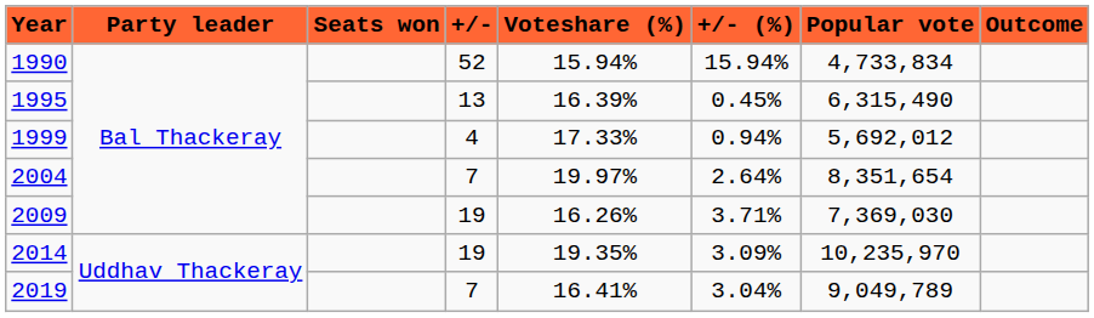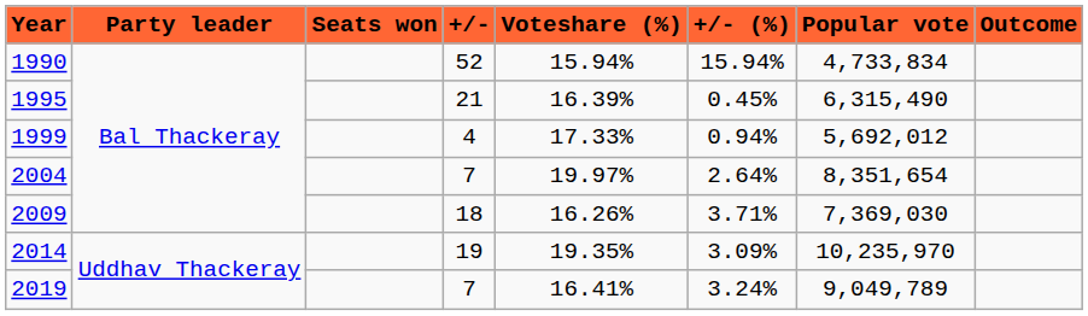 <table class="wikitable sortable">
 <tr>
 <th style="background:#FF6634; color:black;">Year</th>
 <th style="background:#FF6634; color:black;">Party leader</th>
 <th style="background:#FF6634; color:black;">Seats won</th>
 <th style="background:#FF6634; color:black;">+/-</th>
 <th style="background:#FF6634; color:black;">Voteshare (%)</th>
 <th style="background:#FF6634; color:black;">+/- (%)</th>
 <th style="background:#FF6634; color:black;">Popular vote</th>
 <th style="background:#FF6634; color:black;">Outcome</th>
 </tr>
 <tr style="text-align:center;">
 <td><a href='#'>1990</a></td>
 <td rowspan=5><a href='#'>Bal Thackeray</a></td>
 <td></td>
 <td> 52</td>
 <td>15.94%</td>
 <td> 15.94%</td>
 <td>4,733,834</td>
 <td></td>
 </tr>
 <tr style="text-align:center;">
 <td><a href='#'>1995</a></td>
 <td></td>
-<td> 13</td>
+<td> 21</td>
 <td>16.39%</td>
 <td> 0.45%</td>
 <td>6,315,490</td>
 <td></td>
 </tr>
 <tr style="text-align:center;">
 <td><a href='#'>1999</a></td>
 <td></td>
 <td> 4</td>
 <td>17.33%</td>
 <td> 0.94%</td>
 <td>5,692,012</td>
 <td></td>
 </tr>
 <tr style="text-align:center;">
 <td><a href='#'>2004</a></td>
 <td></td>
 <td> 7</td>
 <td>19.97%</td>
 <td> 2.64%</td>
 <td>8,351,654</td>
 <td></td>
 </tr>
 <tr style="text-align:center;">
 <td><a href='#'>2009</a></td>
 <td></td>
-<td> 19</td>
+<td> 18</td>
 <td>16.26%</td>
 <td> 3.71%</td>
 <td>7,369,030</td>
 <td></td>
 </tr>
 <tr style="text-align:center;">
 <td><a href='#'>2014</a></td>
 <td rowspan=2><a href='#'>Uddhav Thackeray</a></td>
 <td></td>
 <td> 19</td>
 <td>19.35%</td>
 <td> 3.09%</td>
 <td>10,235,970</td>
 <td></td>
 </tr>
 <tr style="text-align:center;">
 <td><a href='#'>2019</a></td>
 <td></td>
 <td> 7</td>
 <td>16.41%</td>
-<td> 3.04%</td>
+<td> 3.24%</td>
 <td>9,049,789</td>
 <td></td>
 </tr>
 </table>
